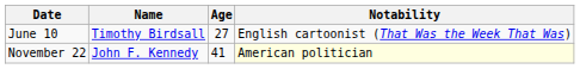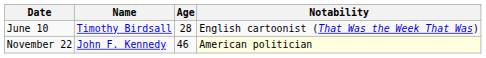 <table class="wikitable">
 <tr>
 <th>Date</th>
 <th>Name</th>
 <th>Age</th>
 <th>Notability</th>
 </tr>
 <tr>
 <td>June 10</td>
 <td><a href='#'>Timothy Birdsall</a></td>
-<td align="center">27</td>
+<td align="center">28</td>
 <td>English cartoonist (<em><a href='#'>That Was the Week That Was</a></em>)</td>
 </tr>
 <tr>
 <td>November 22</td>
 <td><a href='#'>John F. Kennedy</a></td>
-<td>41</td>
+<td>46</td>
 <td style="background: lightyellow;">American politician</td>
 </tr>
 </table>
